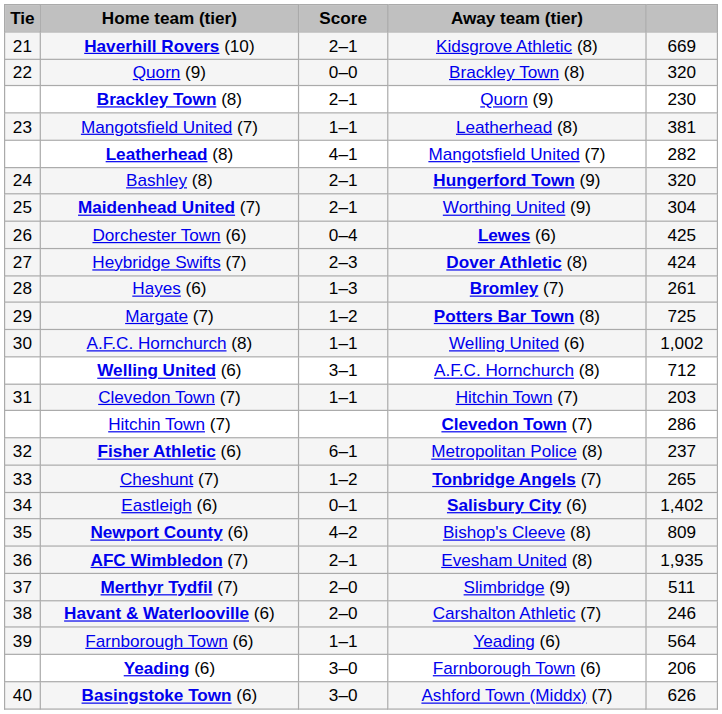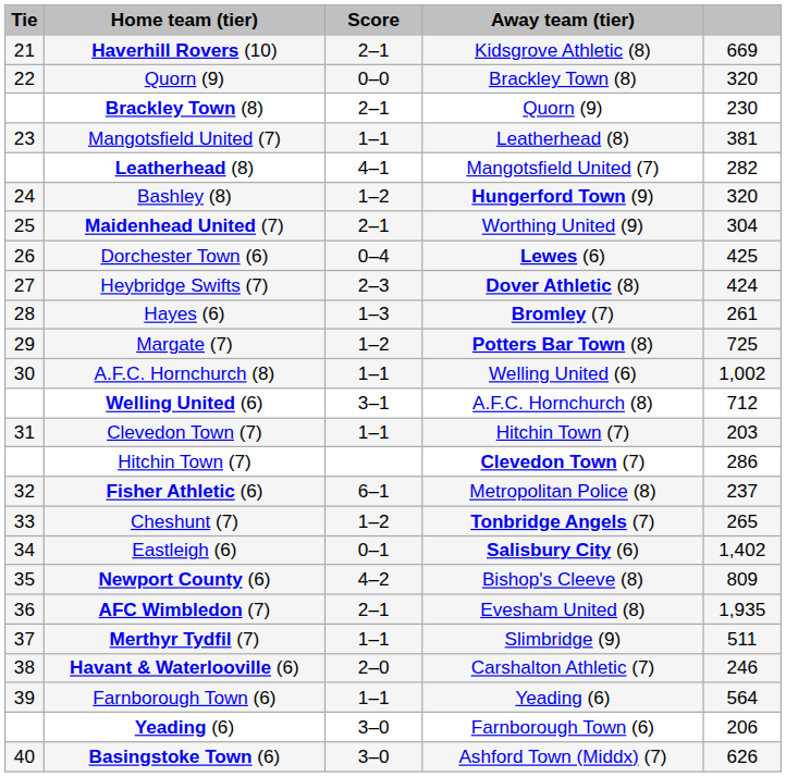 <table class="wikitable" style="width: 600px; background:WhiteSmoke; text-align:center; font-size:90%">
 <tr>
 <td scope="col" style="width:  5.00%; background:silver;"><strong>Tie</strong></td>
 <td scope="col" style="width: 36.25%; background:silver;"><strong>Home team (tier)</strong></td>
 <td scope="col" style="width: 12.50%; background:silver;"><strong>Score</strong></td>
 <td scope="col" style="width: 36.25%; background:silver;"><strong>Away team (tier)</strong></td>
 <td scope="col" style="width: 10.00%; background:silver;"><strong></strong></td>
 </tr>
 <tr>
 <td>21</td>
 <td><strong><a href='#'>Haverhill Rovers</a></strong> (10)</td>
 <td>2–1</td>
 <td><a href='#'>Kidsgrove Athletic</a> (8)</td>
 <td>669</td>
 </tr>
 <tr>
 <td>22</td>
 <td><a href='#'>Quorn</a> (9)</td>
 <td>0–0</td>
 <td><a href='#'>Brackley Town</a> (8)</td>
 <td>320</td>
 </tr>
 <tr style="background:white;">
 <td><em></em></td>
 <td><strong><a href='#'>Brackley Town</a></strong> (8)</td>
 <td>2–1</td>
 <td><a href='#'>Quorn</a> (9)</td>
 <td>230</td>
 </tr>
 <tr>
 <td>23</td>
 <td><a href='#'>Mangotsfield United</a> (7)</td>
 <td>1–1</td>
 <td><a href='#'>Leatherhead</a> (8)</td>
 <td>381</td>
 </tr>
 <tr style="background:white;">
 <td><em></em></td>
 <td><strong><a href='#'>Leatherhead</a></strong> (8)</td>
 <td>4–1</td>
 <td><a href='#'>Mangotsfield United</a> (7)</td>
 <td>282</td>
 </tr>
 <tr>
 <td>24</td>
 <td><a href='#'>Bashley</a> (8)</td>
-<td>2–1</td>
+<td>1–2</td>
 <td><strong><a href='#'>Hungerford Town</a></strong> (9)</td>
 <td>320</td>
 </tr>
 <tr>
 <td>25</td>
 <td><strong><a href='#'>Maidenhead United</a></strong> (7)</td>
 <td>2–1</td>
 <td><a href='#'>Worthing United</a> (9)</td>
 <td>304</td>
 </tr>
 <tr>
 <td>26</td>
 <td><a href='#'>Dorchester Town</a> (6)</td>
 <td>0–4</td>
 <td><strong><a href='#'>Lewes</a></strong> (6)</td>
 <td>425</td>
 </tr>
 <tr>
 <td>27</td>
 <td><a href='#'>Heybridge Swifts</a> (7)</td>
 <td>2–3</td>
 <td><strong><a href='#'>Dover Athletic</a></strong> (8)</td>
 <td>424</td>
 </tr>
 <tr>
 <td>28</td>
 <td><a href='#'>Hayes</a> (6)</td>
 <td>1–3</td>
 <td><strong><a href='#'>Bromley</a></strong> (7)</td>
 <td>261</td>
 </tr>
 <tr>
 <td>29</td>
 <td><a href='#'>Margate</a> (7)</td>
 <td>1–2</td>
 <td><strong><a href='#'>Potters Bar Town</a></strong> (8)</td>
 <td>725</td>
 </tr>
 <tr>
 <td>30</td>
 <td><a href='#'>A.F.C. Hornchurch</a> (8)</td>
 <td>1–1</td>
 <td><a href='#'>Welling United</a> (6)</td>
 <td>1,002</td>
 </tr>
 <tr style="background:white;">
 <td><em></em></td>
 <td><strong><a href='#'>Welling United</a></strong> (6)</td>
 <td>3–1</td>
 <td><a href='#'>A.F.C. Hornchurch</a> (8)</td>
 <td>712</td>
 </tr>
 <tr>
 <td>31</td>
 <td><a href='#'>Clevedon Town</a> (7)</td>
 <td>1–1</td>
 <td><a href='#'>Hitchin Town</a> (7)</td>
 <td>203</td>
 </tr>
 <tr style="background:white;">
 <td><em></em></td>
 <td><a href='#'>Hitchin Town</a> (7)</td>
 <td></td>
 <td><strong><a href='#'>Clevedon Town</a></strong> (7)</td>
 <td>286</td>
 </tr>
 <tr>
 <td>32</td>
 <td><strong><a href='#'>Fisher Athletic</a></strong> (6)</td>
 <td>6–1</td>
 <td><a href='#'>Metropolitan Police</a> (8)</td>
 <td>237</td>
 </tr>
 <tr>
 <td>33</td>
 <td><a href='#'>Cheshunt</a> (7)</td>
 <td>1–2</td>
 <td><strong><a href='#'>Tonbridge Angels</a></strong> (7)</td>
 <td>265</td>
 </tr>
 <tr>
 <td>34</td>
 <td><a href='#'>Eastleigh</a> (6)</td>
 <td>0–1</td>
 <td><strong><a href='#'>Salisbury City</a></strong> (6)</td>
 <td>1,402</td>
 </tr>
 <tr>
 <td>35</td>
 <td><strong><a href='#'>Newport County</a></strong> (6)</td>
 <td>4–2</td>
 <td><a href='#'>Bishop's Cleeve</a> (8)</td>
 <td>809</td>
 </tr>
 <tr>
 <td>36</td>
 <td><strong><a href='#'>AFC Wimbledon</a></strong> (7)</td>
 <td>2–1</td>
 <td><a href='#'>Evesham United</a> (8)</td>
 <td>1,935</td>
 </tr>
 <tr>
 <td>37</td>
 <td><strong><a href='#'>Merthyr Tydfil</a></strong> (7)</td>
-<td>2–0</td>
+<td>1–1</td>
 <td><a href='#'>Slimbridge</a> (9)</td>
 <td>511</td>
 </tr>
 <tr>
 <td>38</td>
 <td><strong><a href='#'>Havant & Waterlooville</a></strong> (6)</td>
 <td>2–0</td>
 <td><a href='#'>Carshalton Athletic</a> (7)</td>
 <td>246</td>
 </tr>
 <tr>
 <td>39</td>
 <td><a href='#'>Farnborough Town</a> (6)</td>
 <td>1–1</td>
 <td><a href='#'>Yeading</a> (6)</td>
 <td>564</td>
 </tr>
 <tr style="background:white;">
 <td><em></em></td>
 <td><strong><a href='#'>Yeading</a></strong> (6)</td>
 <td>3–0</td>
 <td><a href='#'>Farnborough Town</a> (6)</td>
 <td>206</td>
 </tr>
 <tr>
 <td>40</td>
 <td><strong><a href='#'>Basingstoke Town</a></strong> (6)</td>
 <td>3–0</td>
 <td><a href='#'>Ashford Town (Middx)</a> (7)</td>
 <td>626</td>
 </tr>
 </table>
